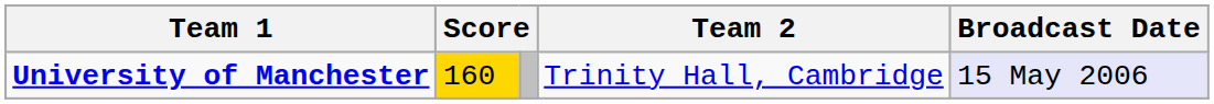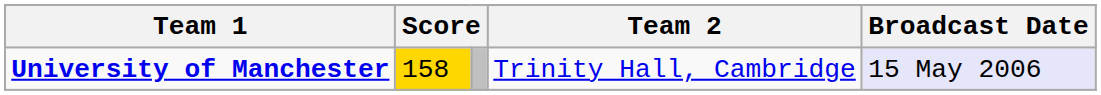 <table class="wikitable" border="1">
 <tr>
 <th>Team 1</th>
 <th colspan=2>Score</th>
 <th>Team 2</th>
 <th>Broadcast Date</th>
 </tr>
 <tr>
 <td><strong><a href='#'>University of Manchester</a></strong></td>
-<td style="background:gold">160</td>
+<td style="background:gold">158</td>
 <td style="background:silver"></td>
 <td><a href='#'>Trinity Hall, Cambridge</a></td>
 <td style="background: lavender;">15 May 2006</td>
 </tr>
 </table>
